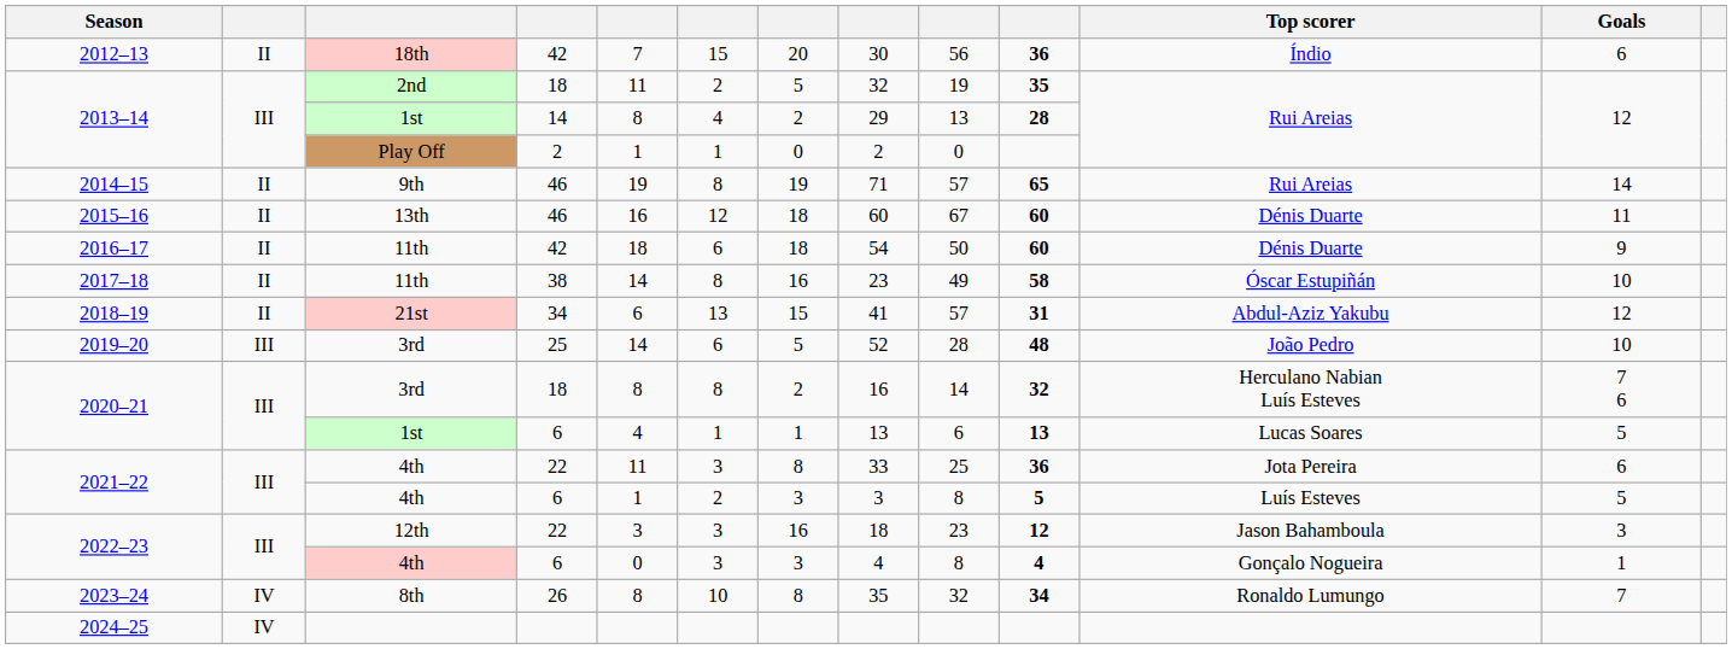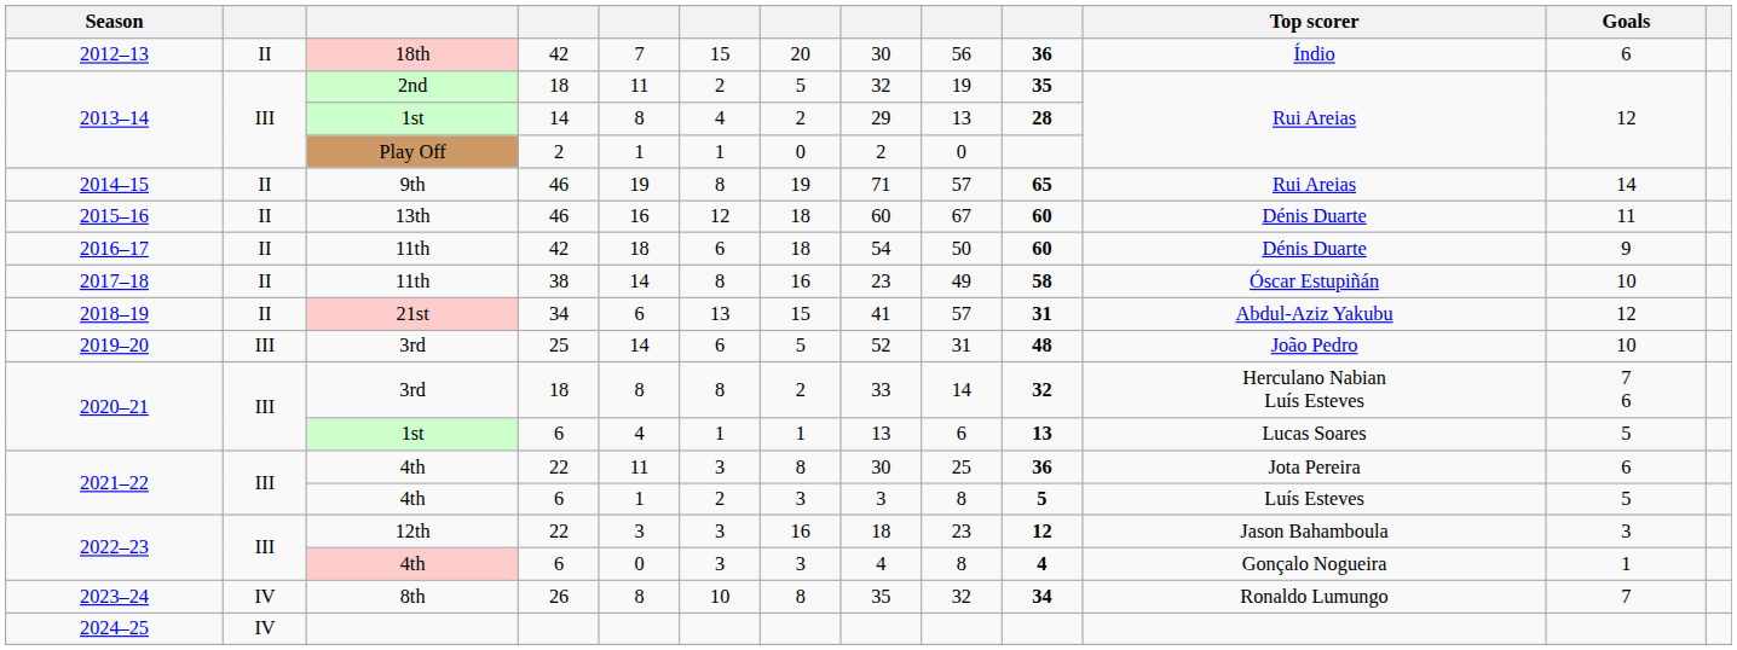 <table class="wikitable" width="100%" style="text-align:center; font-size:90%">
 <tr>
 <th>Season</th>
 <th></th>
 <th></th>
 <th></th>
 <th></th>
 <th></th>
 <th></th>
 <th></th>
 <th></th>
 <th></th>
 <th>Top scorer</th>
 <th>Goals</th>
 <th></th>
 </tr>
 <tr>
 <td><a href='#'>2012–13</a></td>
 <td>II</td>
 <td style="background:#fcc;">18th</td>
 <td>42</td>
 <td>7</td>
 <td>15</td>
 <td>20</td>
 <td>30</td>
 <td>56</td>
 <td><strong>36</strong></td>
 <td> <a href='#'>Índio</a></td>
 <td>6</td>
 <td></td>
 </tr>
 <tr>
 <td rowspan="3"><a href='#'>2013–14</a></td>
 <td rowspan="3">III</td>
 <td style="background:#CCFFCC">2nd</td>
 <td>18</td>
 <td>11</td>
 <td>2</td>
 <td>5</td>
 <td>32</td>
 <td>19</td>
 <td><strong>35</strong></td>
 <td rowspan="3"> <a href='#'>Rui Areias</a></td>
 <td rowspan="3">12</td>
 <td rowspan="3"></td>
 </tr>
 <tr>
 <td style="background:#CCFFCC">1st</td>
 <td>14</td>
 <td>8</td>
 <td>4</td>
 <td>2</td>
 <td>29</td>
 <td>13</td>
 <td><strong>28</strong></td>
 </tr>
 <tr>
 <td style="background:#cc9966">Play Off</td>
 <td>2</td>
 <td>1</td>
 <td>1</td>
 <td>0</td>
 <td>2</td>
 <td>0</td>
 </tr>
 <tr>
 <td><a href='#'>2014–15</a></td>
 <td>II</td>
 <td>9th</td>
 <td>46</td>
 <td>19</td>
 <td>8</td>
 <td>19</td>
 <td>71</td>
 <td>57</td>
 <td><strong>65</strong></td>
 <td> <a href='#'>Rui Areias</a></td>
 <td>14</td>
 <td></td>
 </tr>
 <tr>
 <td><a href='#'>2015–16</a></td>
 <td>II</td>
 <td>13th</td>
 <td>46</td>
 <td>16</td>
 <td>12</td>
 <td>18</td>
 <td>60</td>
 <td>67</td>
 <td><strong>60</strong></td>
 <td> <a href='#'>Dénis Duarte</a></td>
 <td>11</td>
 <td></td>
 </tr>
 <tr>
 <td><a href='#'>2016–17</a></td>
 <td>II</td>
 <td>11th</td>
 <td>42</td>
 <td>18</td>
 <td>6</td>
 <td>18</td>
 <td>54</td>
 <td>50</td>
 <td><strong>60</strong></td>
 <td> <a href='#'>Dénis Duarte</a></td>
 <td>9</td>
 <td></td>
 </tr>
 <tr>
 <td><a href='#'>2017–18</a></td>
 <td>II</td>
 <td>11th</td>
 <td>38</td>
 <td>14</td>
 <td>8</td>
 <td>16</td>
 <td>23</td>
 <td>49</td>
 <td><strong>58</strong></td>
 <td> <a href='#'>Óscar Estupiñán</a></td>
 <td>10</td>
 <td></td>
 </tr>
 <tr>
 <td><a href='#'>2018–19</a></td>
 <td>II</td>
 <td style="background:#fcc;">21st</td>
 <td>34</td>
 <td>6</td>
 <td>13</td>
 <td>15</td>
 <td>41</td>
 <td>57</td>
 <td><strong>31</strong></td>
 <td> <a href='#'>Abdul-Aziz Yakubu</a></td>
 <td>12</td>
 <td></td>
 </tr>
 <tr>
 <td><a href='#'>2019–20</a></td>
 <td>III</td>
 <td>3rd</td>
 <td>25</td>
 <td>14</td>
 <td>6</td>
 <td>5</td>
 <td>52</td>
-<td>28</td>
+<td>31</td>
 <td><strong>48</strong></td>
 <td> <a href='#'>João Pedro</a></td>
 <td>10</td>
 <td></td>
 </tr>
 <tr>
 <td rowspan="2"><a href='#'>2020–21</a></td>
 <td rowspan="2">III</td>
 <td>3rd</td>
 <td>18</td>
 <td>8</td>
 <td>8</td>
 <td>2</td>
-<td>16</td>
+<td>33</td>
 <td>14</td>
 <td><strong>32</strong></td>
 <td> Herculano Nabian<br> Luís Esteves</td>
 <td>7<br>6</td>
 <td></td>
 </tr>
 <tr>
 <td style="background:#CCFFCC">1st</td>
 <td>6</td>
 <td>4</td>
 <td>1</td>
 <td>1</td>
 <td>13</td>
 <td>6</td>
 <td><strong>13</strong></td>
 <td> Lucas Soares</td>
 <td>5</td>
 <td></td>
 </tr>
 <tr>
 <td rowspan="2"><a href='#'>2021–22</a></td>
 <td rowspan="2">III</td>
 <td>4th</td>
 <td>22</td>
 <td>11</td>
 <td>3</td>
 <td>8</td>
-<td>33</td>
+<td>30</td>
 <td>25</td>
 <td><strong>36</strong></td>
 <td> Jota Pereira</td>
 <td>6</td>
 <td></td>
 </tr>
 <tr>
 <td>4th</td>
 <td>6</td>
 <td>1</td>
 <td>2</td>
 <td>3</td>
 <td>3</td>
 <td>8</td>
 <td><strong>5</strong></td>
 <td> Luís Esteves</td>
 <td>5</td>
 <td></td>
 </tr>
 <tr>
 <td rowspan="2"><a href='#'>2022–23</a></td>
 <td rowspan="2">III</td>
 <td>12th</td>
 <td>22</td>
 <td>3</td>
 <td>3</td>
 <td>16</td>
 <td>18</td>
 <td>23</td>
 <td><strong>12</strong></td>
 <td> Jason Bahamboula</td>
 <td>3</td>
 <td></td>
 </tr>
 <tr>
 <td style="background:#fcc;">4th</td>
 <td>6</td>
 <td>0</td>
 <td>3</td>
 <td>3</td>
 <td>4</td>
 <td>8</td>
 <td><strong>4</strong></td>
 <td> Gonçalo Nogueira</td>
 <td>1</td>
 <td></td>
 </tr>
 <tr>
 <td><a href='#'>2023–24</a></td>
 <td>IV</td>
 <td>8th</td>
 <td>26</td>
 <td>8</td>
 <td>10</td>
 <td>8</td>
 <td>35</td>
 <td>32</td>
 <td><strong>34</strong></td>
 <td> Ronaldo Lumungo</td>
 <td>7</td>
 <td></td>
 </tr>
 <tr>
 <td><a href='#'>2024–25</a></td>
 <td>IV</td>
 <td></td>
 <td></td>
 <td></td>
 <td></td>
 <td></td>
 <td></td>
 <td></td>
 <td></td>
 <td></td>
 <td></td>
 <td></td>
 </tr>
 </table>
